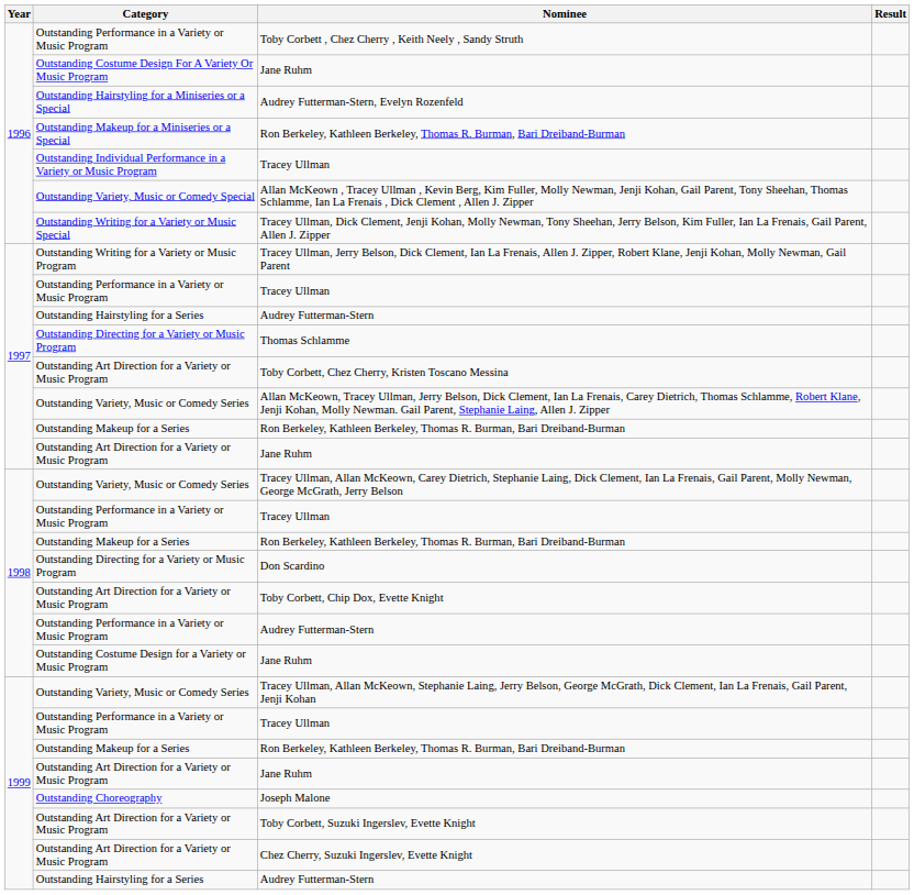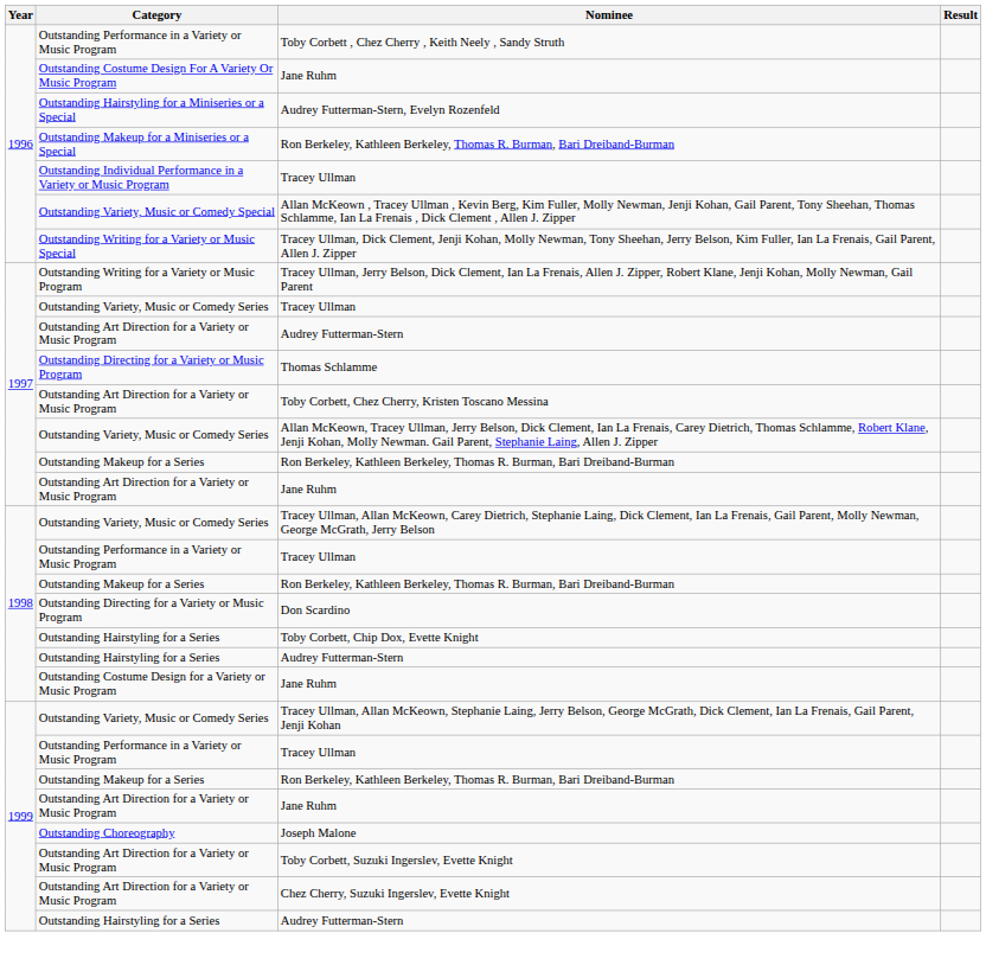 <table class="wikitable">
 <tr>
 <th>Year</th>
 <th>Category</th>
 <th>Nominee</th>
 <th>Result</th>
 </tr>
 <tr>
 <td rowspan=7><a href='#'>1996</a></td>
 <td>Outstanding Performance in a Variety or Music Program</td>
 <td>Toby Corbett , Chez Cherry , Keith Neely , Sandy Struth <br></td>
 <td></td>
 </tr>
 <tr>
 <td><a href='#'>Outstanding Costume Design For A Variety Or Music Program</a></td>
 <td>Jane Ruhm <br></td>
 <td></td>
 </tr>
 <tr>
 <td><a href='#'>Outstanding Hairstyling for a Miniseries or a Special</a></td>
 <td>Audrey Futterman-Stern, Evelyn Rozenfeld<br></td>
 <td></td>
 </tr>
 <tr>
 <td><a href='#'>Outstanding Makeup for a Miniseries or a Special</a></td>
 <td>Ron Berkeley, Kathleen Berkeley, <a href='#'>Thomas R. Burman</a>, <a href='#'>Bari Dreiband-Burman</a> <br></td>
 <td></td>
 </tr>
 <tr>
 <td><a href='#'>Outstanding Individual Performance in a Variety or Music Program</a></td>
 <td>Tracey Ullman<br></td>
 <td></td>
 </tr>
 <tr>
 <td><a href='#'>Outstanding Variety, Music or Comedy Special</a></td>
 <td>Allan McKeown , Tracey Ullman , Kevin Berg, Kim Fuller, Molly Newman, Jenji Kohan, Gail Parent, Tony Sheehan, Thomas Schlamme, Ian La Frenais , Dick Clement , Allen J. Zipper <br></td>
 <td></td>
 </tr>
 <tr>
 <td><a href='#'>Outstanding Writing for a Variety or Music Special</a></td>
 <td>Tracey Ullman, Dick Clement, Jenji Kohan, Molly Newman, Tony Sheehan, Jerry Belson, Kim Fuller, Ian La Frenais, Gail Parent, Allen J. Zipper</td>
 <td></td>
 </tr>
 <tr>
 <td rowspan=8><a href='#'>1997</a></td>
 <td>Outstanding Writing for a Variety or Music Program</td>
 <td>Tracey Ullman, Jerry Belson, Dick Clement, Ian La Frenais, Allen J. Zipper, Robert Klane, Jenji Kohan, Molly Newman, Gail Parent</td>
 <td></td>
 </tr>
 <tr>
-<td>Outstanding Performance in a Variety or Music Program</td>
+<td>Outstanding Variety, Music or Comedy Series</td>
 <td>Tracey Ullman<br></td>
 <td></td>
 </tr>
 <tr>
-<td>Outstanding Hairstyling for a Series</td>
+<td>Outstanding Art Direction for a Variety or Music Program</td>
 <td>Audrey Futterman-Stern<br></td>
 <td></td>
 </tr>
 <tr>
 <td><a href='#'>Outstanding Directing for a Variety or Music Program</a></td>
 <td>Thomas Schlamme<br></td>
 <td></td>
 </tr>
 <tr>
 <td>Outstanding Art Direction for a Variety or Music Program</td>
 <td>Toby Corbett, Chez Cherry, Kristen Toscano Messina<br></td>
 <td></td>
 </tr>
 <tr>
 <td>Outstanding Variety, Music or Comedy Series</td>
 <td>Allan McKeown, Tracey Ullman, Jerry Belson, Dick Clement, Ian La Frenais, Carey Dietrich, Thomas Schlamme, <a href='#'>Robert Klane</a>, Jenji Kohan, Molly Newman. Gail Parent, <a href='#'>Stephanie Laing</a>, Allen J. Zipper</td>
 <td></td>
 </tr>
 <tr>
 <td>Outstanding Makeup for a Series</td>
 <td>Ron Berkeley, Kathleen Berkeley, Thomas R. Burman, Bari Dreiband-Burman<br></td>
 <td></td>
 </tr>
 <tr>
 <td>Outstanding Art Direction for a Variety or Music Program</td>
 <td>Jane Ruhm<br></td>
 <td></td>
 </tr>
 <tr>
 <td rowspan=7><a href='#'>1998</a></td>
 <td>Outstanding Variety, Music or Comedy Series</td>
 <td>Tracey Ullman, Allan McKeown, Carey Dietrich, Stephanie Laing, Dick Clement, Ian La Frenais, Gail Parent, Molly Newman, George McGrath, Jerry Belson</td>
 <td></td>
 </tr>
 <tr>
 <td>Outstanding Performance in a Variety or Music Program</td>
 <td>Tracey Ullman</td>
 <td></td>
 </tr>
 <tr>
 <td>Outstanding Makeup for a Series</td>
 <td>Ron Berkeley, Kathleen Berkeley, Thomas R. Burman, Bari Dreiband-Burman<br></td>
 <td></td>
 </tr>
 <tr>
 <td>Outstanding Directing for a Variety or Music Program</td>
 <td>Don Scardino <br></td>
 <td></td>
 </tr>
 <tr>
-<td>Outstanding Art Direction for a Variety or Music Program</td>
+<td>Outstanding Hairstyling for a Series</td>
 <td>Toby Corbett, Chip Dox, Evette Knight <br></td>
 <td></td>
 </tr>
 <tr>
-<td>Outstanding Performance in a Variety or Music Program</td>
+<td>Outstanding Hairstyling for a Series</td>
 <td>Audrey Futterman-Stern<br></td>
 <td></td>
 </tr>
 <tr>
 <td>Outstanding Costume Design for a Variety or Music Program</td>
 <td>Jane Ruhm<br></td>
 <td></td>
 </tr>
 <tr>
 <td rowspan=8><a href='#'>1999</a></td>
 <td>Outstanding Variety, Music or Comedy Series</td>
 <td>Tracey Ullman, Allan McKeown, Stephanie Laing, Jerry Belson, George McGrath, Dick Clement, Ian La Frenais, Gail Parent, Jenji Kohan</td>
 <td></td>
 </tr>
 <tr>
 <td>Outstanding Performance in a Variety or Music Program</td>
 <td>Tracey Ullman</td>
 <td></td>
 </tr>
 <tr>
 <td>Outstanding Makeup for a Series</td>
 <td>Ron Berkeley, Kathleen Berkeley, Thomas R. Burman, Bari Dreiband-Burman<br></td>
 <td></td>
 </tr>
 <tr>
 <td>Outstanding Art Direction for a Variety or Music Program</td>
 <td>Jane Ruhm<br></td>
 <td></td>
 </tr>
 <tr>
 <td><a href='#'>Outstanding Choreography</a></td>
 <td>Joseph Malone<br></td>
 <td></td>
 </tr>
 <tr>
 <td>Outstanding Art Direction for a Variety or Music Program</td>
 <td>Toby Corbett, Suzuki Ingerslev, Evette Knight<br></td>
 <td></td>
 </tr>
 <tr>
 <td>Outstanding Art Direction for a Variety or Music Program</td>
 <td>Chez Cherry, Suzuki Ingerslev, Evette Knight<br></td>
 <td></td>
 </tr>
 <tr>
 <td>Outstanding Hairstyling for a Series</td>
 <td>Audrey Futterman-Stern<br></td>
 <td></td>
 </tr>
 </table>
